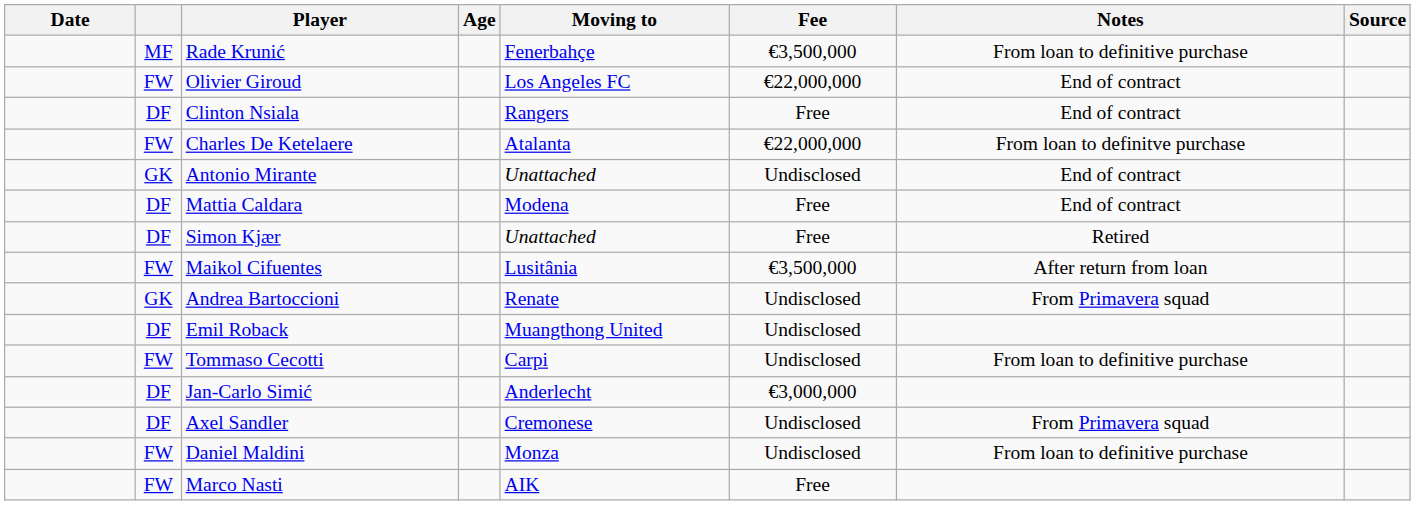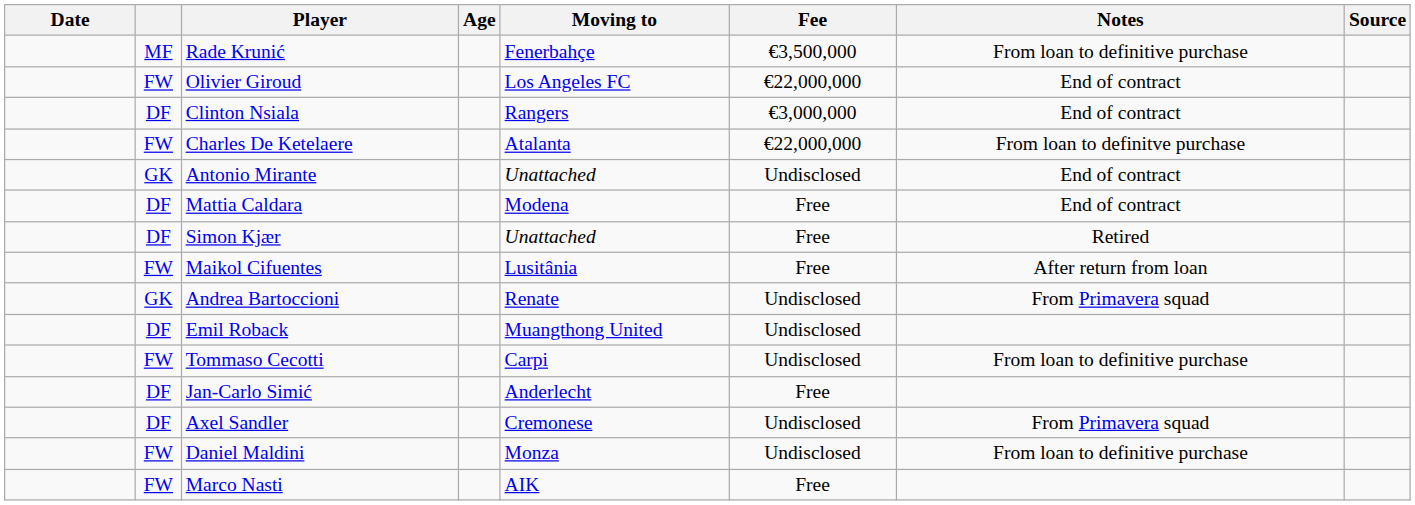 <table class="wikitable sortable">
 <tr>
 <th style="width:100px">Date</th>
 <th style="width:30px"></th>
 <th style="width:220px">Player</th>
 <th style="width:20px">Age</th>
 <th style="width:180px">Moving to</th>
 <th style="width:130px">Fee</th>
 <th style="width:360px" class="unsortable">Notes</th>
 <th style="width:35px">Source</th>
 </tr>
 <tr>
 <td></td>
 <td style="text-align:center"><a href='#'>MF</a></td>
 <td> <a href='#'>Rade Krunić</a></td>
 <td style="text-align:center"></td>
 <td> <a href='#'>Fenerbahçe</a></td>
 <td style="text-align:center">€3,500,000</td>
 <td style="text-align:center">From loan to definitive purchase</td>
 <td></td>
 </tr>
 <tr>
 <td></td>
 <td style="text-align:center"><a href='#'>FW</a></td>
 <td> <a href='#'>Olivier Giroud</a></td>
 <td style="text-align:center"></td>
 <td> <a href='#'>Los Angeles FC</a></td>
 <td style="text-align:center">€22,000,000</td>
 <td style="text-align:center">End of contract</td>
 <td></td>
 </tr>
 <tr>
 <td></td>
 <td style="text-align:center"><a href='#'>DF</a></td>
 <td> <a href='#'>Clinton Nsiala</a></td>
 <td style="text-align:center"></td>
 <td> <a href='#'>Rangers</a></td>
-<td style="text-align:center">Free</td>
+<td style="text-align:center">€3,000,000</td>
 <td style="text-align:center">End of contract</td>
 <td></td>
 </tr>
 <tr>
 <td></td>
 <td style="text-align:center"><a href='#'>FW</a></td>
 <td> <a href='#'>Charles De Ketelaere</a></td>
 <td style="text-align:center"></td>
 <td> <a href='#'>Atalanta</a></td>
 <td style="text-align:center">€22,000,000</td>
 <td style="text-align:center">From loan to definitve purchase</td>
 <td></td>
 </tr>
 <tr>
 <td></td>
 <td style="text-align:center"><a href='#'>GK</a></td>
 <td> <a href='#'>Antonio Mirante</a></td>
 <td style="text-align:center"></td>
 <td><em>Unattached</em></td>
 <td style="text-align:center">Undisclosed</td>
 <td style="text-align:center">End of contract</td>
 <td></td>
 </tr>
 <tr>
 <td></td>
 <td style="text-align:center"><a href='#'>DF</a></td>
 <td> <a href='#'>Mattia Caldara</a></td>
 <td style="text-align:center"></td>
 <td> <a href='#'>Modena</a></td>
 <td style="text-align:center">Free</td>
 <td style="text-align:center">End of contract</td>
 <td></td>
 </tr>
 <tr>
 <td></td>
 <td style="text-align:center"><a href='#'>DF</a></td>
 <td> <a href='#'>Simon Kjær</a></td>
 <td style="text-align:center"></td>
 <td><em>Unattached</em></td>
 <td style="text-align:center">Free</td>
 <td style="text-align:center">Retired</td>
 <td></td>
 </tr>
 <tr>
 <td></td>
 <td style="text-align:center"><a href='#'>FW</a></td>
 <td>  <a href='#'>Maikol Cifuentes</a></td>
 <td style="text-align:center"></td>
 <td> <a href='#'>Lusitânia</a></td>
-<td style="text-align:center">€3,500,000</td>
+<td style="text-align:center">Free</td>
 <td style="text-align:center">After return from loan</td>
 <td></td>
 </tr>
 <tr>
 <td></td>
 <td style="text-align:center"><a href='#'>GK</a></td>
 <td> <a href='#'>Andrea Bartoccioni</a></td>
 <td style="text-align:center"></td>
 <td> <a href='#'>Renate</a></td>
 <td style="text-align:center">Undisclosed</td>
 <td style="text-align:center">From <a href='#'>Primavera</a> squad</td>
 <td></td>
 </tr>
 <tr>
 <td></td>
 <td style="text-align:center"><a href='#'>DF</a></td>
 <td> <a href='#'>Emil Roback</a></td>
 <td style="text-align:center"></td>
 <td> <a href='#'>Muangthong United</a></td>
 <td style="text-align:center">Undisclosed</td>
 <td style="text-align:center"></td>
 <td></td>
 </tr>
 <tr>
 <td></td>
 <td style="text-align:center"><a href='#'>FW</a></td>
 <td> <a href='#'>Tommaso Cecotti</a></td>
 <td style="text-align:center"></td>
 <td> <a href='#'>Carpi</a></td>
 <td style="text-align:center">Undisclosed</td>
 <td style="text-align:center">From loan to definitive purchase</td>
 <td></td>
 </tr>
 <tr>
 <td></td>
 <td style="text-align:center"><a href='#'>DF</a></td>
 <td> <a href='#'>Jan-Carlo Simić</a></td>
 <td style="text-align:center"></td>
 <td> <a href='#'>Anderlecht</a></td>
-<td style="text-align:center">€3,000,000</td>
+<td style="text-align:center">Free</td>
 <td style="text-align:center"></td>
 <td></td>
 </tr>
 <tr>
 <td></td>
 <td style="text-align:center"><a href='#'>DF</a></td>
 <td> <a href='#'>Axel Sandler</a></td>
 <td style="text-align:center"></td>
 <td> <a href='#'>Cremonese</a></td>
 <td style="text-align:center">Undisclosed</td>
 <td style="text-align:center">From <a href='#'>Primavera</a> squad</td>
 <td></td>
 </tr>
 <tr>
 <td></td>
 <td style="text-align:center"><a href='#'>FW</a></td>
 <td> <a href='#'>Daniel Maldini</a></td>
 <td style="text-align:center"></td>
 <td> <a href='#'>Monza</a></td>
 <td style="text-align:center">Undisclosed</td>
 <td style="text-align:center">From loan to definitive purchase</td>
 <td></td>
 </tr>
 <tr>
 <td></td>
 <td style="text-align:center"><a href='#'>FW</a></td>
 <td> <a href='#'>Marco Nasti</a></td>
 <td style="text-align:center"></td>
 <td> <a href='#'>AIK</a></td>
 <td style="text-align:center">Free</td>
 <td style="text-align:center"></td>
 <td></td>
 </tr>
 </table>
